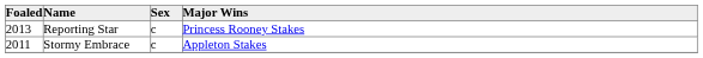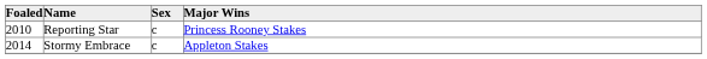 <table border="1" cellpadding="0" style="border-collapse: collapse; font-size:90%">
 <tr style="background:#eee;">
 <td style="width:35px;"><strong>Foaled</strong></td>
 <td style="width:120px;"><strong>Name</strong></td>
 <td style="width:35px;"><strong>Sex</strong></td>
 <td style="width:580px;"><strong>Major Wins</strong></td>
 </tr>
 <tr>
-<td>2013</td>
+<td>2010</td>
 <td>Reporting Star</td>
 <td>c</td>
 <td><a href='#'>Princess Rooney Stakes</a></td>
 </tr>
 <tr>
-<td>2011</td>
+<td>2014</td>
 <td>Stormy Embrace</td>
 <td>c</td>
 <td><a href='#'>Appleton Stakes</a></td>
 </tr>
 <tr>
 </tr>
 </table>
